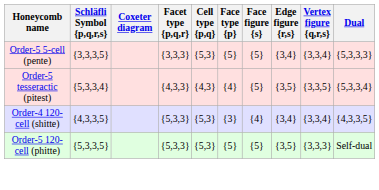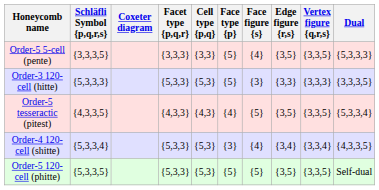 <table class="wikitable">
 <tr>
 <th>Honeycomb name</th>
 <th><a href='#'>Schläfli</a><br>Symbol<br>{p,q,r,s}</th>
 <th><a href='#'>Coxeter diagram</a></th>
 <th>Facet<br>type<br>{p,q,r}</th>
 <th>Cell<br>type<br>{p,q}</th>
 <th>Face<br>type<br>{p}</th>
 <th>Face<br>figure<br>{s}</th>
 <th>Edge<br>figure<br>{r,s}</th>
 <th><a href='#'>Vertex<br>figure</a><br>{q,r,s}</th>
 <th><a href='#'>Dual</a></th>
 </tr>
 <tr BGCOLOR="#ffe0e0" align=center>
 <td><a href='#'>Order-5 5-cell</a> (pente)</td>
 <td>{3,3,3,5}</td>
 <td></td>
 <td>{3,3,3}</td>
+<td>{3,3}</td>
+<td>{5}</td>
+<td>{4}</td>
+<td>{3,5}</td>
+<td>{3,3,5}</td>
+<td>{5,3,3,3}</td>
+</tr>
+<tr BGCOLOR="#e0e0ff" align=center>
+<td><a href='#'>Order-3 120-cell</a> (hitte)</td>
+<td>{5,3,3,3}</td>
+<td></td>
+<td>{5,3,3}</td>
 <td>{5,3}</td>
 <td>{5}</td>
-<td>{5}</td>
-<td>{3,4}</td>
-<td>{3,3,4}</td>
-<td>{5,3,3,3}</td>
+<td>{3}</td>
+<td>{3,3}</td>
+<td>{3,3,3}</td>
+<td>{3,3,3,5}</td>
 </tr>
 <tr BGCOLOR="#ffe0e0" align=center>
 <td><a href='#'>Order-5 tesseractic</a> (pitest)</td>
-<td>{5,3,3,4}</td>
+<td>{4,3,3,5}</td>
 <td></td>
 <td>{4,3,3}</td>
 <td>{4,3}</td>
 <td>{4}</td>
 <td>{5}</td>
 <td>{3,5}</td>
 <td>{3,3,5}</td>
 <td>{5,3,3,4}</td>
 </tr>
 <tr BGCOLOR="#e0e0ff" align=center>
 <td><a href='#'>Order-4 120-cell</a> (shitte)</td>
-<td>{4,3,3,5}</td>
+<td>{5,3,3,4}</td>
 <td></td>
 <td>{5,3,3}</td>
 <td>{5,3}</td>
 <td>{3}</td>
 <td>{4}</td>
 <td>{3,4}</td>
 <td>{3,3,4}</td>
 <td>{4,3,3,5}</td>
 </tr>
 <tr BGCOLOR="#e0ffe0" align=center>
 <td><a href='#'>Order-5 120-cell</a> (phitte)</td>
 <td>{5,3,3,5}</td>
 <td></td>
 <td>{5,3,3}</td>
 <td>{5,3}</td>
 <td>{5}</td>
 <td>{5}</td>
 <td>{3,5}</td>
-<td>{3,3,3}</td>
+<td>{3,3,5}</td>
 <td>Self-dual</td>
 </tr>
 </table>
